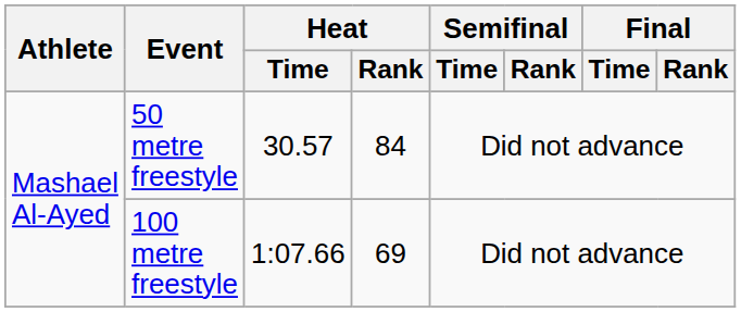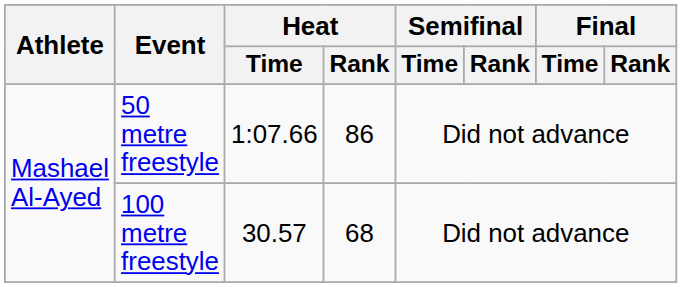 <table class="wikitable" style="text-align:center; font-size:90%; width:50%;">
 <tr>
 <th rowspan="2">Athlete</th>
 <th rowspan="2">Event</th>
 <th colspan="2">Heat</th>
 <th colspan="2">Semifinal</th>
 <th colspan="2">Final</th>
 </tr>
 <tr style="font-size:95%">
 <th>Time</th>
 <th>Rank</th>
 <th>Time</th>
 <th>Rank</th>
 <th>Time</th>
 <th>Rank</th>
 </tr>
 <tr>
 <td align=left rowspan=2><a href='#'>Mashael Al-Ayed</a></td>
 <td align=left><a href='#'>50 metre freestyle</a></td>
-<td>30.57</td>
-<td>84</td>
+<td>1:07.66</td>
+<td>86</td>
 <td colspan=4>Did not advance</td>
 </tr>
 <tr>
 <td align=left><a href='#'>100 metre freestyle</a></td>
-<td>1:07.66</td>
-<td>69</td>
+<td>30.57</td>
+<td>68</td>
 <td colspan=4>Did not advance</td>
 </tr>
 </table>
